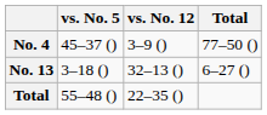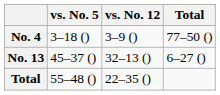 <table class="wikitable">
 <tr>
 <th></th>
 <th>vs. No. 5</th>
 <th>vs. No. 12</th>
 <th>Total</th>
 </tr>
 <tr>
 <th>No. 4</th>
-<td>45–37 ()</td>
+<td>3–18 ()</td>
 <td>3–9 ()</td>
 <td>77–50 ()</td>
 </tr>
 <tr>
 <th>No. 13</th>
-<td>3–18 ()</td>
+<td>45–37 ()</td>
 <td>32–13 ()</td>
 <td>6–27 ()</td>
 </tr>
 <tr>
 <th>Total</th>
 <td>55–48 ()</td>
 <td>22–35 ()</td>
 <td></td>
 </tr>
 </table>
